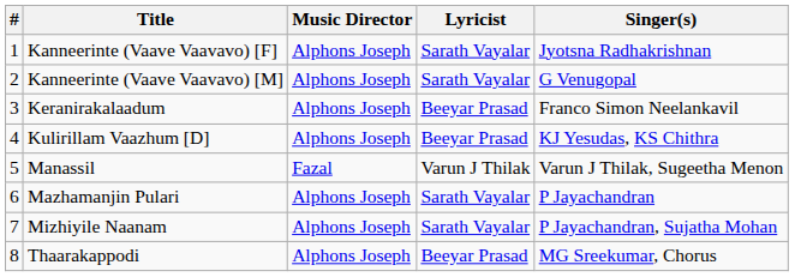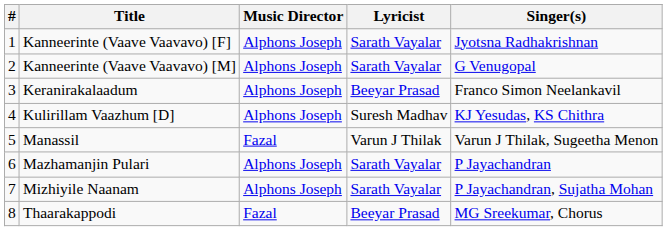 <table class="wikitable">
 <tr>
 <th>#</th>
 <th>Title</th>
 <th>Music Director</th>
 <th>Lyricist</th>
 <th>Singer(s)</th>
 </tr>
 <tr>
 <td>1</td>
 <td>Kanneerinte (Vaave Vaavavo) [F]</td>
 <td><a href='#'>Alphons Joseph</a></td>
 <td><a href='#'>Sarath Vayalar</a></td>
 <td><a href='#'>Jyotsna Radhakrishnan</a></td>
 </tr>
 <tr>
 <td>2</td>
 <td>Kanneerinte (Vaave Vaavavo) [M]</td>
 <td><a href='#'>Alphons Joseph</a></td>
 <td><a href='#'>Sarath Vayalar</a></td>
 <td><a href='#'>G Venugopal</a></td>
 </tr>
 <tr>
 <td>3</td>
 <td>Keranirakalaadum</td>
 <td><a href='#'>Alphons Joseph</a></td>
 <td><a href='#'>Beeyar Prasad</a></td>
 <td>Franco Simon Neelankavil</td>
 </tr>
 <tr>
 <td>4</td>
 <td>Kulirillam Vaazhum [D]</td>
 <td><a href='#'>Alphons Joseph</a></td>
-<td><a href='#'>Beeyar Prasad</a></td>
+<td>Suresh Madhav</td>
 <td><a href='#'>KJ Yesudas</a>, <a href='#'>KS Chithra</a></td>
 </tr>
 <tr>
 <td>5</td>
 <td>Manassil</td>
 <td><a href='#'>Fazal</a></td>
 <td>Varun J Thilak</td>
 <td>Varun J Thilak, Sugeetha Menon</td>
 </tr>
 <tr>
 <td>6</td>
 <td>Mazhamanjin Pulari</td>
 <td><a href='#'>Alphons Joseph</a></td>
 <td><a href='#'>Sarath Vayalar</a></td>
 <td><a href='#'>P Jayachandran</a></td>
 </tr>
 <tr>
 <td>7</td>
 <td>Mizhiyile Naanam</td>
 <td><a href='#'>Alphons Joseph</a></td>
 <td><a href='#'>Sarath Vayalar</a></td>
 <td><a href='#'>P Jayachandran</a>, <a href='#'>Sujatha Mohan</a></td>
 </tr>
 <tr>
 <td>8</td>
 <td>Thaarakappodi</td>
-<td><a href='#'>Alphons Joseph</a></td>
+<td><a href='#'>Fazal</a></td>
 <td><a href='#'>Beeyar Prasad</a></td>
 <td><a href='#'>MG Sreekumar</a>, Chorus</td>
 </tr>
 </table>
